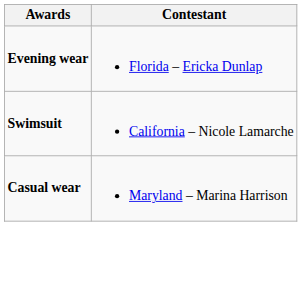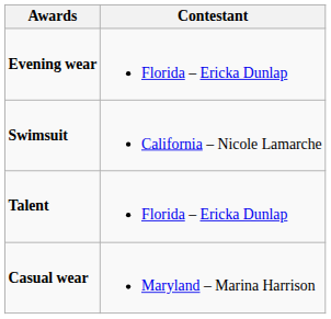 <table class="wikitable">
 <tr>
 <th>Awards</th>
 <th>Contestant</th>
 </tr>
 <tr>
 <td><strong>Evening wear</strong></td>
 <td><br><ul><li> <a href='#'>Florida</a> – <a href='#'>Ericka Dunlap</a></li></ul></td>
 </tr>
 <tr>
 <td><strong>Swimsuit</strong></td>
 <td><br><ul><li> <a href='#'>California</a> – Nicole Lamarche</li></ul></td>
 </tr>
 <tr>
+<td><strong>Talent</strong></td>
+<td><br><ul><li> <a href='#'>Florida</a> – <a href='#'>Ericka Dunlap</a></li></ul></td>
+</tr>
+<tr>
 <td><strong>Casual wear</strong></td>
 <td><br><ul><li> <a href='#'>Maryland</a> – Marina Harrison</li></ul></td>
 </tr>
 </table>
